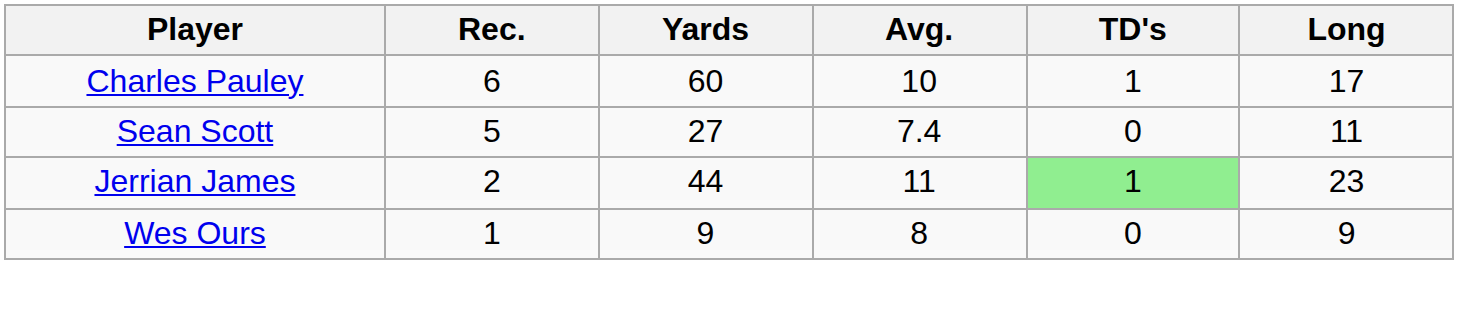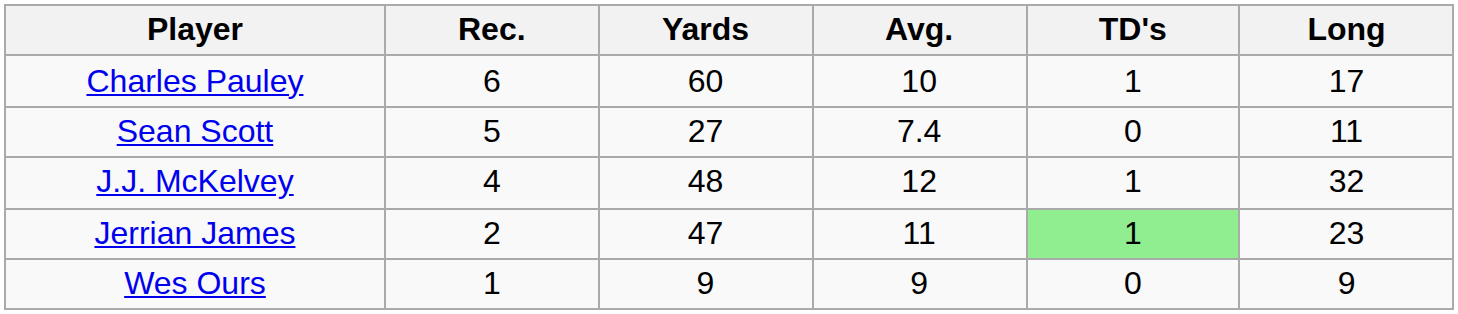 <table class="wikitable sortable">
 <tr>
 <th bgcolor="#DDDDFF" width="16%">Player</th>
 <th bgcolor="#DDDDFF" width="9%">Rec.</th>
 <th bgcolor="#DDDDFF" width="9%">Yards</th>
 <th bgcolor="#DDDDFF" width="9%">Avg.</th>
 <th bgcolor="#DDDDFF" width="9%">TD's</th>
 <th bgcolor="#DDDDFF" width="9%">Long</th>
 </tr>
 <tr align="center">
 <td><a href='#'>Charles Pauley</a></td>
 <td>6</td>
 <td>60</td>
 <td>10</td>
 <td>1</td>
 <td>17</td>
 </tr>
 <tr align="center">
 <td><a href='#'>Sean Scott</a></td>
 <td>5</td>
 <td>27</td>
 <td>7.4</td>
 <td>0</td>
 <td>11</td>
 </tr>
 <tr align="center">
+<td><a href='#'>J.J. McKelvey</a></td>
+<td>4</td>
+<td>48</td>
+<td>12</td>
+<td>1</td>
+<td>32</td>
+</tr>
+<tr align="center">
 <td><a href='#'>Jerrian James</a></td>
 <td>2</td>
-<td>44</td>
+<td>47</td>
 <td>11</td>
 <td style="background: lightgreen;">1</td>
 <td>23</td>
 </tr>
 <tr align="center">
 <td><a href='#'>Wes Ours</a></td>
 <td>1</td>
 <td>9</td>
-<td>8</td>
+<td>9</td>
 <td>0</td>
 <td>9</td>
 </tr>
 </table>
